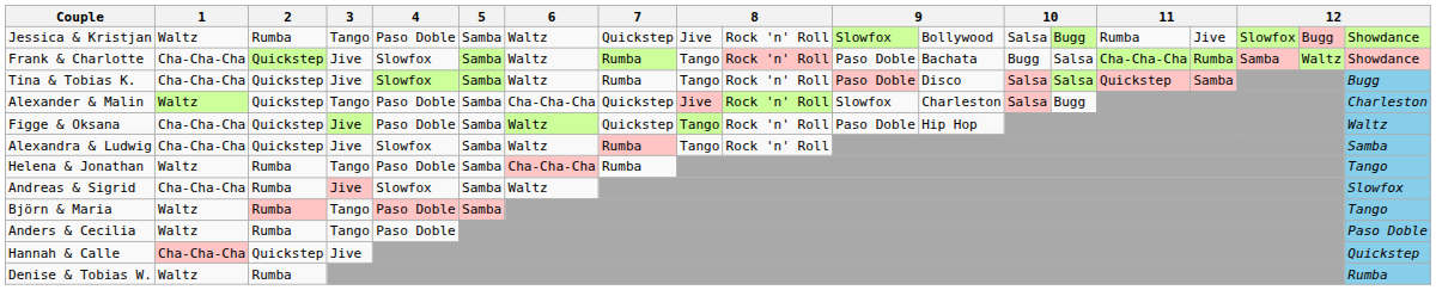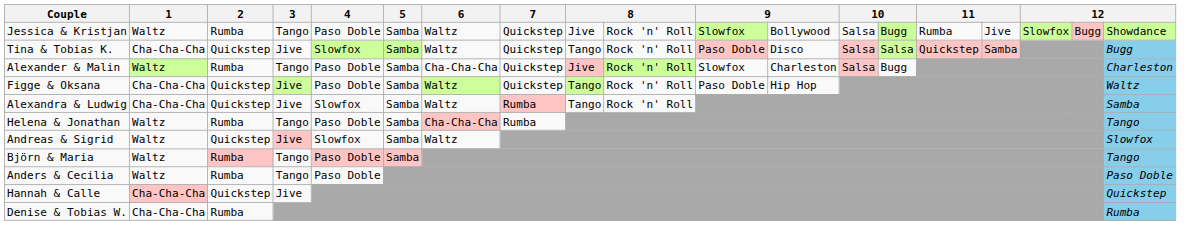 <table class="wikitable" align="center">
 <tr>
 <th>Couple</th>
 <th>1</th>
 <th>2</th>
 <th>3</th>
 <th>4</th>
 <th>5</th>
 <th>6</th>
 <th>7</th>
 <th colspan=2>8</th>
 <th colspan=2>9</th>
 <th colspan=2>10</th>
 <th colspan=2>11</th>
 <th colspan=3>12</th>
 </tr>
 <tr>
 <td>Jessica & Kristjan</td>
 <td>Waltz</td>
 <td>Rumba</td>
 <td>Tango</td>
 <td>Paso Doble</td>
 <td>Samba</td>
 <td>Waltz</td>
 <td>Quickstep</td>
 <td>Jive</td>
 <td>Rock 'n' Roll</td>
 <td bgcolor="#ccff99">Slowfox</td>
 <td>Bollywood</td>
 <td>Salsa</td>
 <td bgcolor="#ccff99">Bugg</td>
 <td>Rumba</td>
 <td>Jive</td>
 <td bgcolor="#ccff99">Slowfox</td>
 <td bgcolor="#ffc5c5">Bugg</td>
 <td bgcolor="#ccff99">Showdance</td>
 </tr>
 <tr>
-<td>Frank & Charlotte</td>
-<td>Cha-Cha-Cha</td>
-<td bgcolor="#ccff99">Quickstep</td>
-<td>Jive</td>
-<td>Slowfox</td>
-<td bgcolor="#ccff99">Samba</td>
-<td>Waltz</td>
-<td bgcolor="#ccff99">Rumba</td>
-<td>Tango</td>
-<td bgcolor="#ffc5c5">Rock 'n' Roll</td>
-<td>Paso Doble</td>
-<td>Bachata</td>
-<td>Bugg</td>
-<td>Salsa</td>
-<td bgcolor="#ccff99">Cha-Cha-Cha</td>
-<td bgcolor="#ccff99">Rumba</td>
-<td bgcolor="#ffc5c5">Samba</td>
-<td bgcolor="#ccff99">Waltz</td>
-<td bgcolor="#ffc5c5">Showdance</td>
-</tr>
-<tr>
 <td>Tina & Tobias K.</td>
 <td>Cha-Cha-Cha</td>
 <td>Quickstep</td>
 <td>Jive</td>
 <td bgcolor="#ccff99">Slowfox</td>
 <td bgcolor="#ccff99">Samba</td>
 <td>Waltz</td>
-<td>Rumba</td>
+<td>Quickstep</td>
 <td>Tango</td>
 <td>Rock 'n' Roll</td>
 <td bgcolor="#ffc5c5">Paso Doble</td>
 <td>Disco</td>
 <td bgcolor="#ffc5c5">Salsa</td>
 <td bgcolor="#ccff99">Salsa</td>
 <td bgcolor="#ffc5c5">Quickstep</td>
 <td bgcolor="#ffc5c5">Samba</td>
 <td bgcolor="darkgray" colspan="2"></td>
 <td style="background:skyblue;"><em>Bugg</em></td>
 </tr>
 <tr>
 <td>Alexander & Malin</td>
 <td bgcolor="#ccff99">Waltz</td>
-<td>Quickstep</td>
+<td>Rumba</td>
 <td>Tango</td>
 <td>Paso Doble</td>
 <td>Samba</td>
 <td>Cha-Cha-Cha</td>
 <td>Quickstep</td>
 <td bgcolor="#ffc5c5">Jive</td>
 <td bgcolor="#ccff99">Rock 'n' Roll</td>
 <td>Slowfox</td>
 <td>Charleston</td>
 <td bgcolor="#ffc5c5">Salsa</td>
 <td>Bugg</td>
 <td bgcolor="darkgray" colspan="4"></td>
 <td style="background:skyblue;"><em>Charleston</em></td>
 </tr>
 <tr>
 <td>Figge & Oksana</td>
 <td>Cha-Cha-Cha</td>
 <td>Quickstep</td>
 <td bgcolor="#ccff99">Jive</td>
 <td>Paso Doble</td>
 <td>Samba</td>
 <td bgcolor="#ccff99">Waltz</td>
 <td>Quickstep</td>
 <td bgcolor="#ccff99">Tango</td>
 <td>Rock 'n' Roll</td>
 <td>Paso Doble</td>
 <td>Hip Hop</td>
 <td bgcolor="darkgray" colspan="6"></td>
 <td style="background:skyblue;"><em>Waltz</em></td>
 </tr>
 <tr>
 <td>Alexandra & Ludwig</td>
 <td>Cha-Cha-Cha</td>
 <td>Quickstep</td>
 <td>Jive</td>
 <td>Slowfox</td>
 <td>Samba</td>
 <td>Waltz</td>
 <td bgcolor="#ffc5c5">Rumba</td>
 <td>Tango</td>
 <td>Rock 'n' Roll</td>
 <td bgcolor="darkgray" colspan="8"></td>
 <td style="background:skyblue;"><em>Samba</em></td>
 </tr>
 <tr>
 <td>Helena & Jonathan</td>
 <td>Waltz</td>
 <td>Rumba</td>
 <td>Tango</td>
 <td>Paso Doble</td>
 <td>Samba</td>
 <td bgcolor="#ffc5c5">Cha-Cha-Cha</td>
 <td>Rumba</td>
 <td bgcolor="darkgray" colspan="10"></td>
 <td style="background:skyblue;"><em>Tango</em></td>
 </tr>
 <tr>
 <td>Andreas & Sigrid</td>
-<td>Cha-Cha-Cha</td>
-<td>Rumba</td>
+<td>Waltz</td>
+<td>Quickstep</td>
 <td bgcolor="#ffc5c5">Jive</td>
 <td>Slowfox</td>
 <td>Samba</td>
 <td>Waltz</td>
 <td bgcolor="darkgray" colspan="11"></td>
 <td style="background:skyblue;"><em>Slowfox</em></td>
 </tr>
 <tr>
 <td>Björn & Maria</td>
 <td>Waltz</td>
 <td bgcolor="#ffc5c5">Rumba</td>
 <td>Tango</td>
 <td bgcolor="#ffc5c5">Paso Doble</td>
 <td bgcolor="#ffc5c5">Samba</td>
 <td bgcolor="darkgray" colspan="12"></td>
 <td style="background:skyblue;"><em>Tango</em></td>
 </tr>
 <tr>
 <td>Anders & Cecilia</td>
 <td>Waltz</td>
 <td>Rumba</td>
 <td>Tango</td>
 <td>Paso Doble</td>
 <td bgcolor="darkgray" colspan="13"></td>
 <td style="background:skyblue;"><em>Paso Doble</em></td>
 </tr>
 <tr>
 <td>Hannah & Calle</td>
 <td bgcolor="#ffc5c5">Cha-Cha-Cha</td>
 <td>Quickstep</td>
 <td>Jive</td>
 <td bgcolor="darkgray" colspan="14"></td>
 <td style="background:skyblue;"><em>Quickstep</em></td>
 </tr>
 <tr>
 <td>Denise & Tobias W.</td>
-<td>Waltz</td>
+<td>Cha-Cha-Cha</td>
 <td>Rumba</td>
 <td bgcolor="darkgray" colspan="15"></td>
 <td style="background:skyblue;"><em>Rumba</em></td>
 </tr>
 </table>
